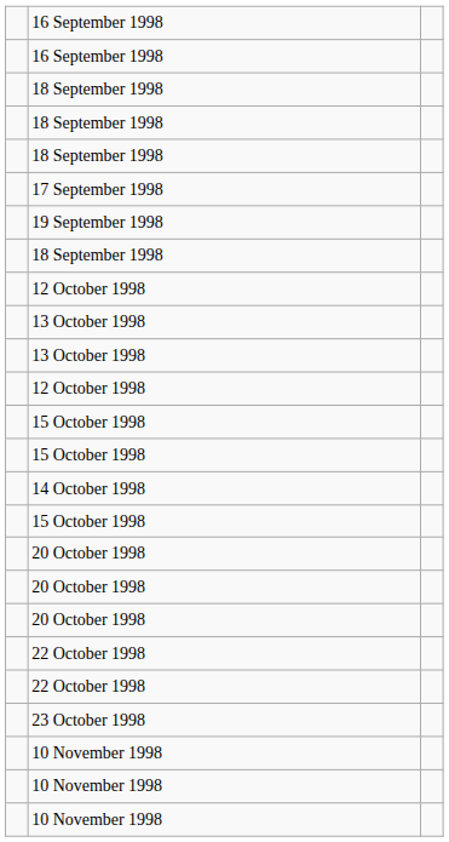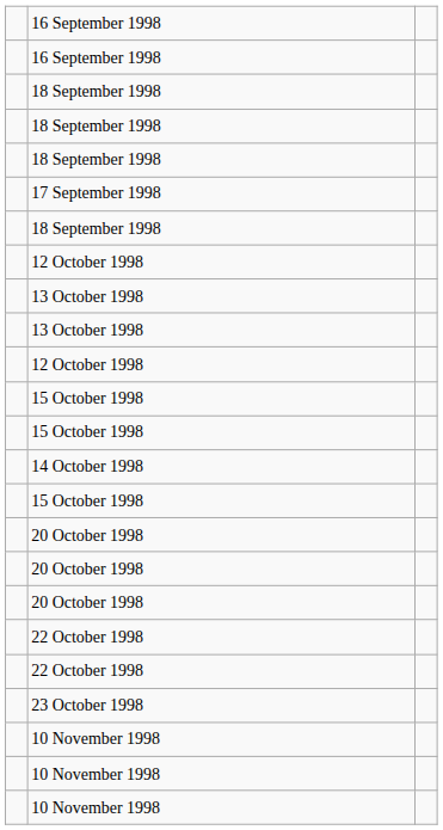 <table class="wikitable" style="font-size: 89%; float: left; width: 26em; margin-right: 1em; height: 700px">
 <tr>
 <td></td>
 <td>16 September 1998</td>
 <td></td>
 </tr>
 <tr>
 <td></td>
 <td>16 September 1998</td>
 <td></td>
 </tr>
 <tr>
 <td></td>
 <td>18 September 1998</td>
 <td></td>
 </tr>
 <tr>
 <td></td>
 <td>18 September 1998</td>
 <td></td>
 </tr>
 <tr>
 <td></td>
 <td>18 September 1998</td>
 <td></td>
 </tr>
 <tr>
 <td></td>
 <td>17 September 1998</td>
-<td></td>
-</tr>
-<tr>
-<td></td>
-<td>19 September 1998</td>
 <td></td>
 </tr>
 <tr>
 <td></td>
 <td>18 September 1998</td>
 <td></td>
 </tr>
 <tr>
 <td></td>
 <td>12 October 1998</td>
 <td></td>
 </tr>
 <tr>
 <td></td>
 <td>13 October 1998</td>
 <td></td>
 </tr>
 <tr>
 <td></td>
 <td>13 October 1998</td>
 <td></td>
 </tr>
 <tr>
 <td></td>
 <td>12 October 1998</td>
 <td></td>
 </tr>
 <tr>
 <td></td>
 <td>15 October 1998</td>
 <td></td>
 </tr>
 <tr>
 <td></td>
 <td>15 October 1998</td>
 <td></td>
 </tr>
 <tr>
 <td></td>
 <td>14 October 1998</td>
 <td></td>
 </tr>
 <tr>
 <td></td>
 <td>15 October 1998</td>
 <td></td>
 </tr>
 <tr>
 <td></td>
 <td>20 October 1998</td>
 <td></td>
 </tr>
 <tr>
 <td></td>
 <td>20 October 1998</td>
 <td></td>
 </tr>
 <tr>
 <td></td>
 <td>20 October 1998</td>
 <td></td>
 </tr>
 <tr>
 <td></td>
 <td>22 October 1998</td>
 <td></td>
 </tr>
 <tr>
 <td></td>
 <td>22 October 1998</td>
 <td></td>
 </tr>
 <tr>
 <td></td>
 <td>23 October 1998</td>
 <td></td>
 </tr>
 <tr>
 <td></td>
 <td>10 November 1998</td>
 <td></td>
 </tr>
 <tr>
 <td></td>
 <td>10 November 1998</td>
 <td></td>
 </tr>
 <tr>
 <td></td>
 <td>10 November 1998</td>
 <td></td>
 </tr>
 </table>
